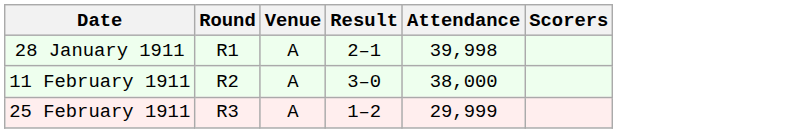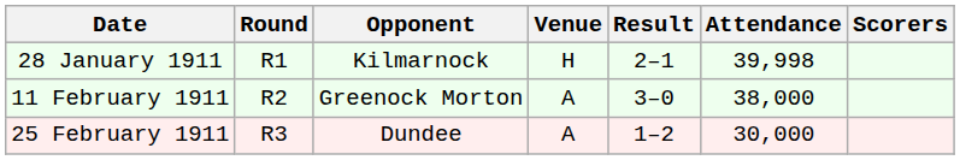 <table class="wikitable sortable" style="font-size:100%; text-align:center">
 <tr>
 <th>Date</th>
 <th>Round</th>
+<th>Opponent</th>
 <th>Venue</th>
 <th>Result</th>
 <th>Attendance</th>
 <th>Scorers</th>
 </tr>
 <tr bgcolor = "#EEFFEE">
 <td>28 January 1911</td>
 <td>R1</td>
-<td>A</td>
+<td>Kilmarnock</td>
+<td>H</td>
 <td>2–1</td>
 <td>39,998</td>
 <td></td>
 </tr>
 <tr bgcolor = "#EEFFEE">
 <td>11 February 1911</td>
 <td>R2</td>
+<td>Greenock Morton</td>
 <td>A</td>
 <td>3–0</td>
 <td>38,000</td>
 <td></td>
 </tr>
 <tr bgcolor = "#FFEEEE">
 <td>25 February 1911</td>
 <td>R3</td>
+<td>Dundee</td>
 <td>A</td>
 <td>1–2</td>
-<td>29,999</td>
+<td>30,000</td>
 <td></td>
 </tr>
 </table>
